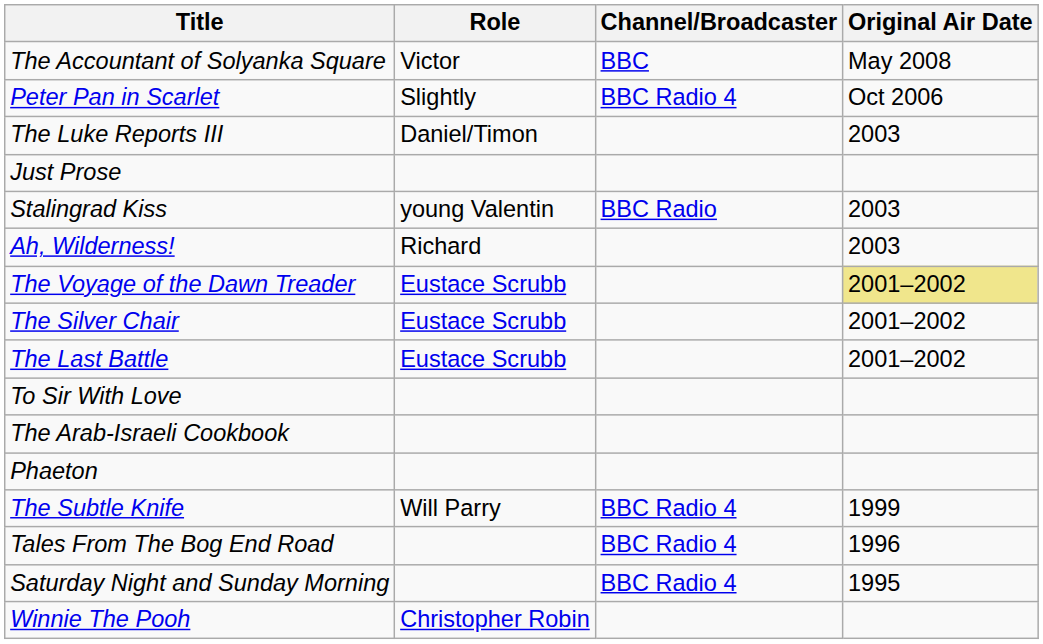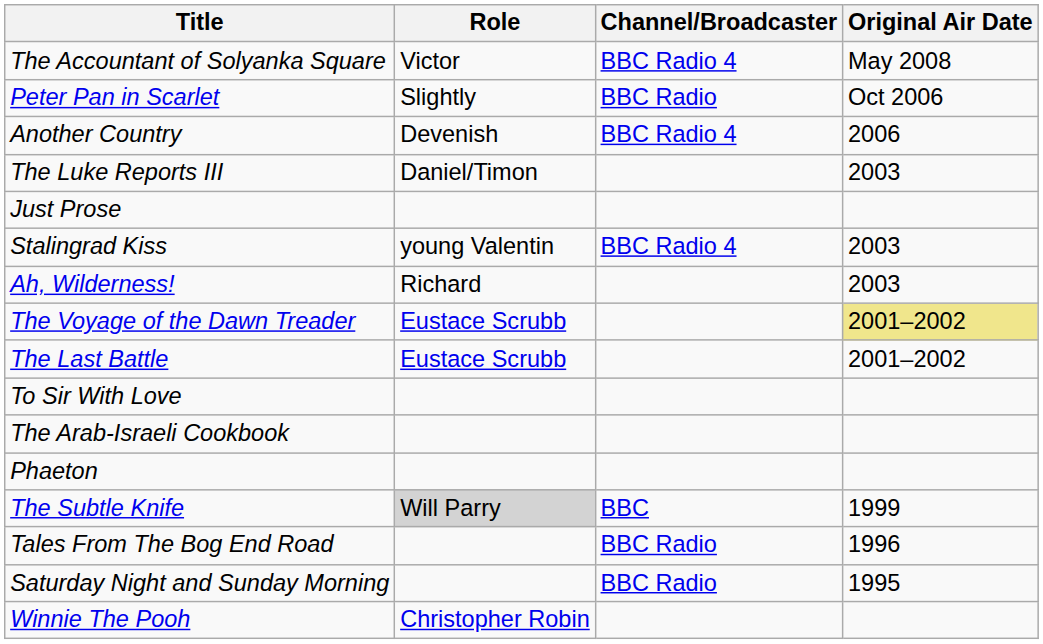 <table class="wikitable">
 <tr>
 <th>Title</th>
 <th>Role</th>
 <th>Channel/Broadcaster</th>
 <th>Original Air Date</th>
 </tr>
 <tr>
 <td><em>The Accountant of Solyanka Square</em></td>
 <td>Victor</td>
-<td><a href='#'>BBC</a></td>
+<td><a href='#'>BBC Radio 4</a></td>
 <td>May 2008</td>
 </tr>
 <tr>
 <td><em><a href='#'>Peter Pan in Scarlet</a></em></td>
 <td>Slightly</td>
+<td><a href='#'>BBC Radio</a></td>
+<td>Oct 2006</td>
+</tr>
+<tr>
+<td><em>Another Country</em></td>
+<td>Devenish</td>
 <td><a href='#'>BBC Radio 4</a></td>
-<td>Oct 2006</td>
+<td>2006</td>
 </tr>
 <tr>
 <td><em>The Luke Reports III</em></td>
 <td>Daniel/Timon</td>
 <td></td>
 <td>2003</td>
 </tr>
 <tr>
 <td><em>Just Prose</em></td>
 <td></td>
 <td></td>
 <td></td>
 </tr>
 <tr>
 <td><em>Stalingrad Kiss</em></td>
 <td>young Valentin</td>
-<td><a href='#'>BBC Radio</a></td>
+<td><a href='#'>BBC Radio 4</a></td>
 <td>2003</td>
 </tr>
 <tr>
 <td><em><a href='#'>Ah, Wilderness!</a></em></td>
 <td>Richard</td>
 <td></td>
 <td>2003</td>
 </tr>
 <tr>
 <td><em><a href='#'>The Voyage of the Dawn Treader</a></em></td>
 <td><a href='#'>Eustace Scrubb</a></td>
 <td></td>
 <td style="background: khaki;">2001–2002</td>
-</tr>
-<tr>
-<td><em><a href='#'>The Silver Chair</a></em></td>
-<td><a href='#'>Eustace Scrubb</a></td>
-<td></td>
-<td>2001–2002</td>
 </tr>
 <tr>
 <td><em><a href='#'>The Last Battle</a></em></td>
 <td><a href='#'>Eustace Scrubb</a></td>
 <td></td>
 <td>2001–2002</td>
 </tr>
 <tr>
 <td><em>To Sir With Love</em></td>
 <td></td>
 <td></td>
 <td></td>
 </tr>
 <tr>
 <td><em>The Arab-Israeli Cookbook</em></td>
 <td></td>
 <td></td>
 <td></td>
 </tr>
 <tr>
 <td><em>Phaeton</em></td>
 <td></td>
 <td></td>
 <td></td>
 </tr>
 <tr>
 <td><em><a href='#'>The Subtle Knife</a></em></td>
-<td>Will Parry</td>
-<td><a href='#'>BBC Radio 4</a></td>
+<td style="background: lightgrey;">Will Parry</td>
+<td><a href='#'>BBC</a></td>
 <td>1999</td>
 </tr>
 <tr>
 <td><em>Tales From The Bog End Road</em></td>
 <td></td>
-<td><a href='#'>BBC Radio 4</a></td>
+<td><a href='#'>BBC Radio</a></td>
 <td>1996</td>
 </tr>
 <tr>
 <td><em>Saturday Night and Sunday Morning</em></td>
 <td></td>
-<td><a href='#'>BBC Radio 4</a></td>
+<td><a href='#'>BBC Radio</a></td>
 <td>1995</td>
 </tr>
 <tr>
 <td><em><a href='#'>Winnie The Pooh</a></em></td>
 <td><a href='#'>Christopher Robin</a></td>
 <td></td>
 <td></td>
 </tr>
 </table>
